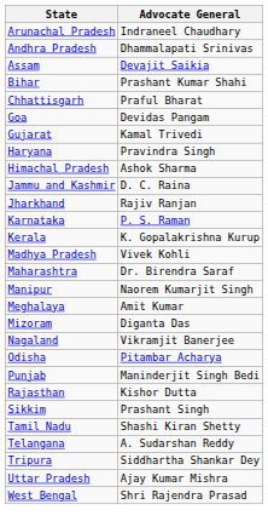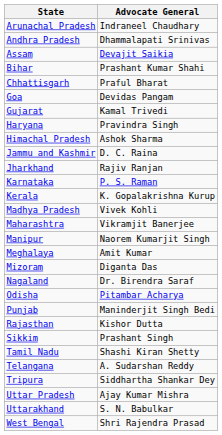 <table class="wikitable">
 <tr>
 <th>State</th>
 <th>Advocate General</th>
 </tr>
 <tr>
 <td><a href='#'>Arunachal Pradesh</a></td>
 <td>Indraneel Chaudhary</td>
 </tr>
 <tr>
 <td><a href='#'>Andhra Pradesh</a></td>
 <td>Dhammalapati Srinivas</td>
 </tr>
 <tr>
 <td><a href='#'>Assam</a></td>
 <td><a href='#'>Devajit Saikia</a></td>
 </tr>
 <tr>
 <td><a href='#'>Bihar</a></td>
 <td>Prashant Kumar Shahi</td>
 </tr>
 <tr>
 <td><a href='#'>Chhattisgarh</a></td>
 <td>Praful Bharat</td>
 </tr>
 <tr>
 <td><a href='#'>Goa</a></td>
 <td>Devidas Pangam</td>
 </tr>
 <tr>
 <td><a href='#'>Gujarat</a></td>
 <td>Kamal Trivedi</td>
 </tr>
 <tr>
 <td><a href='#'>Haryana</a></td>
 <td>Pravindra Singh</td>
 </tr>
 <tr>
 <td><a href='#'>Himachal Pradesh</a></td>
 <td>Ashok Sharma</td>
 </tr>
 <tr>
 <td><a href='#'>Jammu and Kashmir</a></td>
 <td>D. C. Raina</td>
 </tr>
 <tr>
 <td><a href='#'>Jharkhand</a></td>
 <td>Rajiv Ranjan</td>
 </tr>
 <tr>
 <td><a href='#'>Karnataka</a></td>
 <td><a href='#'>P. S. Raman</a></td>
 </tr>
 <tr>
 <td><a href='#'>Kerala</a></td>
 <td>K. Gopalakrishna Kurup</td>
 </tr>
 <tr>
 <td><a href='#'>Madhya Pradesh</a></td>
 <td>Vivek Kohli</td>
 </tr>
 <tr>
 <td><a href='#'>Maharashtra</a></td>
-<td>Dr. Birendra Saraf </td>
+<td>Vikramjit Banerjee</td>
 </tr>
 <tr>
 <td><a href='#'>Manipur</a></td>
 <td>Naorem Kumarjit Singh</td>
 </tr>
 <tr>
 <td><a href='#'>Meghalaya</a></td>
 <td>Amit Kumar</td>
 </tr>
 <tr>
 <td><a href='#'>Mizoram</a></td>
 <td>Diganta Das</td>
 </tr>
 <tr>
 <td><a href='#'>Nagaland</a></td>
-<td>Vikramjit Banerjee</td>
+<td>Dr. Birendra Saraf </td>
 </tr>
 <tr>
 <td><a href='#'>Odisha</a></td>
 <td><a href='#'>Pitambar Acharya</a></td>
 </tr>
 <tr>
 <td><a href='#'>Punjab</a></td>
 <td Gurminder Singh>Maninderjit Singh Bedi</td>
 </tr>
 <tr>
 <td><a href='#'>Rajasthan</a></td>
 <td>Kishor Dutta</td>
 </tr>
 <tr>
 <td><a href='#'>Sikkim</a></td>
 <td>Prashant Singh</td>
 </tr>
 <tr>
 <td><a href='#'>Tamil Nadu</a></td>
 <td>Shashi Kiran Shetty</td>
 </tr>
 <tr>
 <td><a href='#'>Telangana</a></td>
 <td>A. Sudarshan Reddy</td>
 </tr>
 <tr>
 <td><a href='#'>Tripura</a></td>
 <td>Siddhartha Shankar Dey</td>
 </tr>
 <tr>
 <td><a href='#'>Uttar Pradesh</a></td>
 <td>Ajay Kumar Mishra</td>
 </tr>
 <tr>
+<td><a href='#'>Uttarakhand</a></td>
+<td>S. N. Babulkar</td>
+</tr>
+<tr>
 <td><a href='#'>West Bengal</a></td>
 <td>Shri Rajendra Prasad</td>
 </tr>
 </table>
